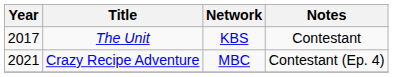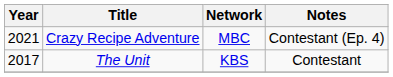 <table class="wikitable" style="text-align:center;">
 <tr>
 <th>Year</th>
 <th>Title</th>
 <th>Network</th>
 <th>Notes</th>
 </tr>
 <tr>
+<td>2021</td>
+<td><a href='#'>Crazy Recipe Adventure</a></td>
+<td><a href='#'>MBC</a></td>
+<td>Contestant (Ep. 4)</td>
+</tr>
+<tr>
 <td>2017</td>
 <td><em><a href='#'>The Unit</a></em></td>
 <td><a href='#'>KBS</a></td>
 <td>Contestant</td>
 </tr>
 <tr>
-<td>2021</td>
-<td><a href='#'>Crazy Recipe Adventure</a></td>
-<td><a href='#'>MBC</a></td>
-<td>Contestant (Ep. 4)</td>
-</tr>
-<tr>
 </tr>
 </table>
